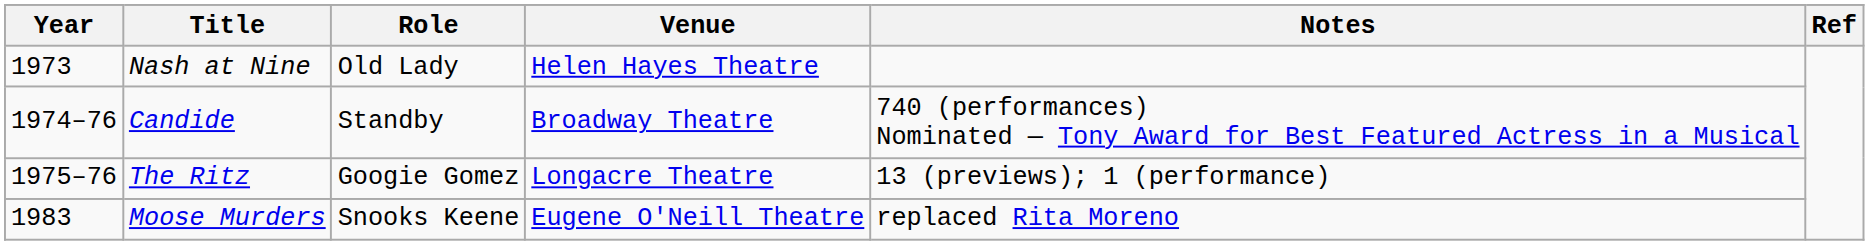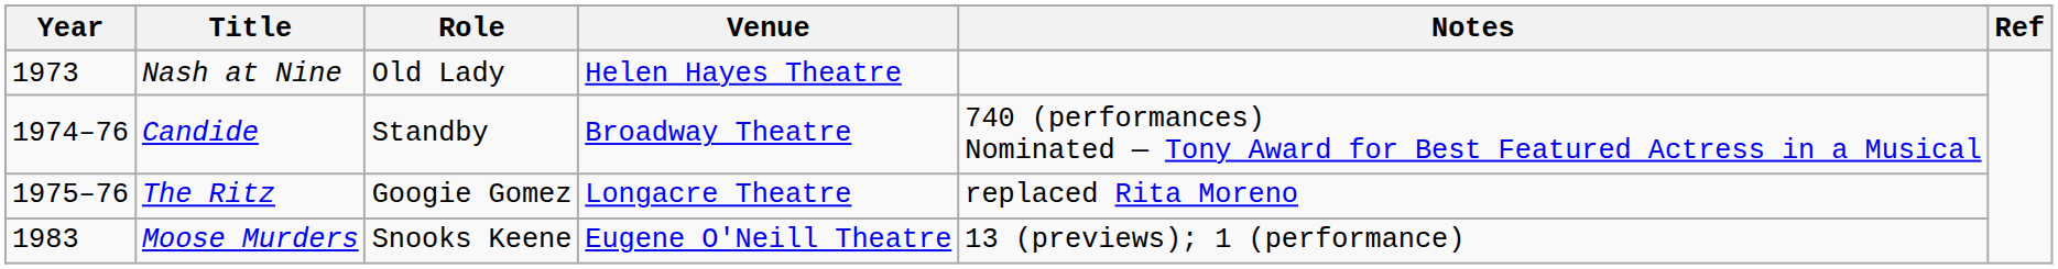 <table class="wikitable">
 <tr>
 <th>Year</th>
 <th>Title</th>
 <th>Role</th>
 <th>Venue</th>
 <th>Notes</th>
 <th>Ref</th>
 </tr>
 <tr>
 <td>1973</td>
 <td><em>Nash at Nine</em></td>
 <td>Old Lady</td>
 <td><a href='#'>Helen Hayes Theatre</a></td>
 <td></td>
 <td rowspan="4"></td>
 </tr>
 <tr>
 <td>1974–76</td>
 <td><em><a href='#'>Candide</a></em></td>
 <td>Standby</td>
 <td><a href='#'>Broadway Theatre</a></td>
 <td>740 (performances)<br>Nominated — <a href='#'>Tony Award for Best Featured Actress in a Musical</a></td>
 </tr>
 <tr>
 <td>1975–76</td>
 <td><em><a href='#'>The Ritz</a></em></td>
 <td>Googie Gomez</td>
 <td><a href='#'>Longacre Theatre</a></td>
-<td>13 (previews); 1 (performance)</td>
+<td>replaced <a href='#'>Rita Moreno</a></td>
 </tr>
 <tr>
 <td>1983</td>
 <td><em><a href='#'>Moose Murders</a></em></td>
 <td>Snooks Keene</td>
 <td><a href='#'>Eugene O'Neill Theatre</a></td>
-<td>replaced <a href='#'>Rita Moreno</a></td>
+<td>13 (previews); 1 (performance)</td>
 </tr>
 </table>
